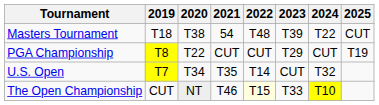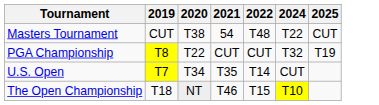 <table class="wikitable" style="font-size:95%;text-align:center;">
 <tr>
 <th>Tournament</th>
 <th>2019</th>
 <th>2020</th>
 <th>2021</th>
 <th>2022</th>
-<th>2023</th>
 <th>2024</th>
 <th>2025</th>
 </tr>
 <tr>
 <td align=left><a href='#'>Masters Tournament</a></td>
-<td>T18</td>
+<td>CUT</td>
 <td>T38</td>
 <td>54</td>
 <td>T48</td>
-<td>T39</td>
 <td>T22</td>
 <td>CUT</td>
 </tr>
 <tr>
 <td align=left><a href='#'>PGA Championship</a></td>
 <td style="background:yellow;">T8</td>
 <td>T22</td>
 <td>CUT</td>
 <td>CUT</td>
-<td>T29</td>
-<td>CUT</td>
+<td>T32</td>
 <td>T19</td>
 </tr>
 <tr>
 <td align=left><a href='#'>U.S. Open</a></td>
 <td style="background:yellow;">T7</td>
 <td>T34</td>
 <td>T35</td>
 <td>T14</td>
 <td>CUT</td>
-<td>T32</td>
 <td></td>
 </tr>
 <tr>
 <td align=left><a href='#'>The Open Championship</a></td>
-<td>CUT</td>
+<td>T18</td>
 <td style="background:#eeeeee;">NT</td>
 <td>T46</td>
-<td style="background: lightyellow;">T15</td>
-<td>T33</td>
+<td>T15</td>
 <td style="background:yellow;">T10</td>
 <td></td>
 </tr>
 </table>
